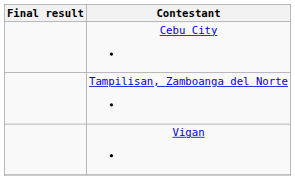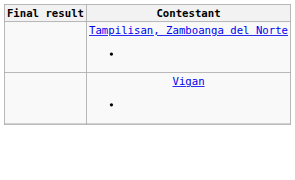 <table class="wikitable" style="text-align:center;">
 <tr>
 <th>Final result</th>
 <th>Contestant</th>
-</tr>
-<tr>
-<td></td>
-<td><a href='#'>Cebu City</a><br><ul><li></li></ul></td>
 </tr>
 <tr>
 <td></td>
 <td><a href='#'>Tampilisan, Zamboanga del Norte</a><br><ul><li></li></ul></td>
 </tr>
 <tr>
 <td></td>
 <td><a href='#'>Vigan</a><br><ul><li></li></ul></td>
 </tr>
 <tr>
 </tr>
 </table>
